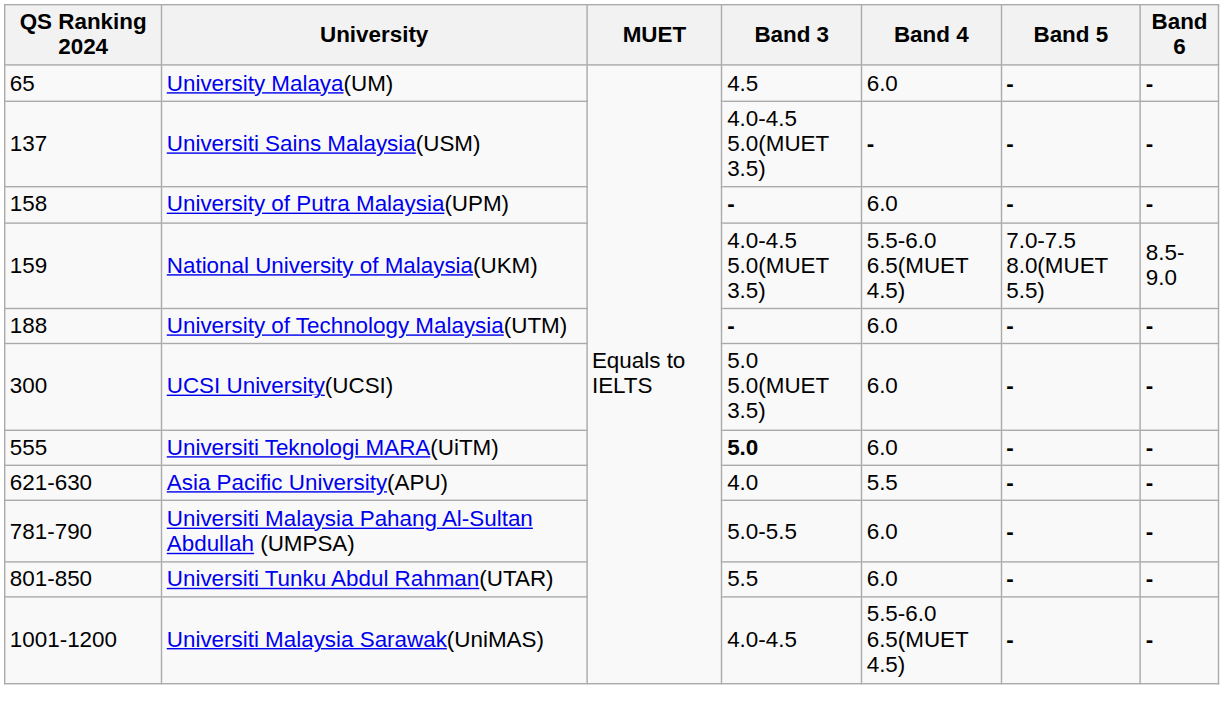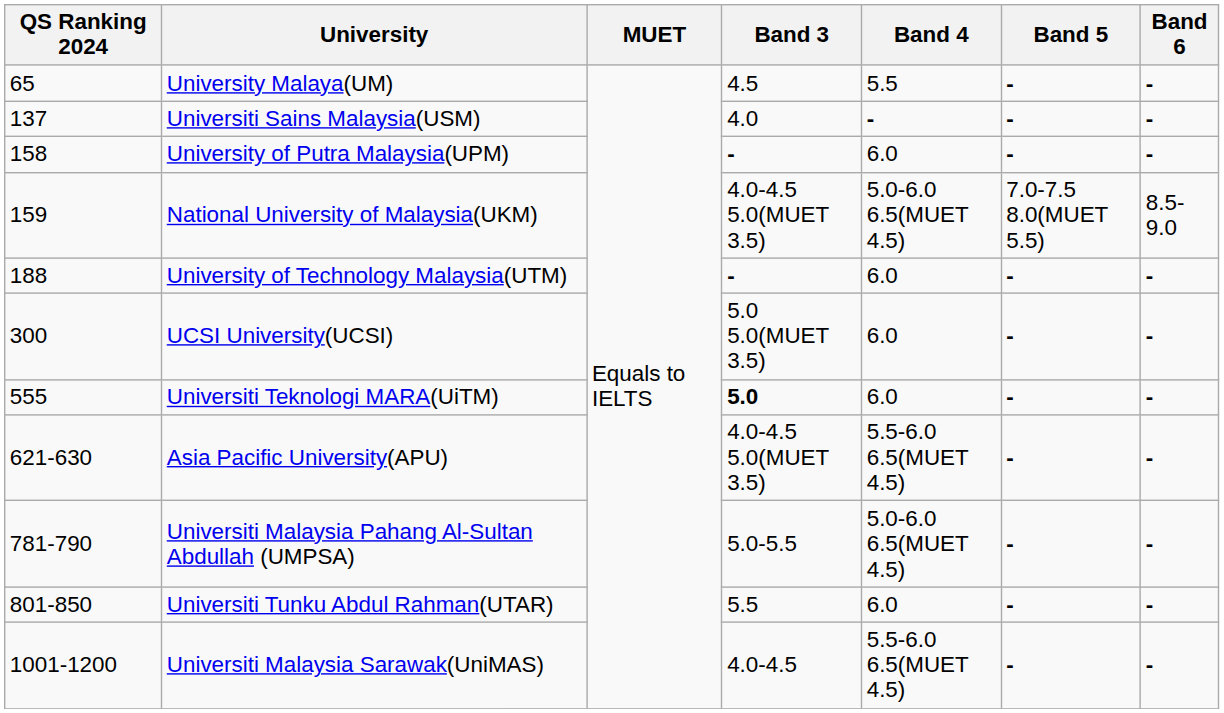 <table class="wikitable">
 <tr>
 <th>QS Ranking 2024</th>
 <th>University</th>
 <th>MUET</th>
 <th>Band 3</th>
 <th>Band 4</th>
 <th>Band 5</th>
 <th>Band 6</th>
 </tr>
 <tr>
 <td>65</td>
 <td><a href='#'>University Malaya</a>(UM)</td>
 <td rowspan="21">Equals to IELTS</td>
 <td>4.5</td>
-<td>6.0</td>
+<td>5.5</td>
 <td><strong>-</strong></td>
 <td><strong>-</strong></td>
 </tr>
 <tr>
 <td>137</td>
 <td><a href='#'>Universiti Sains Malaysia</a>(USM)</td>
-<td>4.0-4.5<br>5.0(MUET 3.5)</td>
+<td>4.0</td>
 <td><strong>-</strong></td>
 <td><strong>-</strong></td>
 <td><strong>-</strong></td>
 </tr>
 <tr>
 <td>158</td>
 <td><a href='#'>University of Putra Malaysia</a>(UPM)</td>
 <td><strong>-</strong></td>
 <td>6.0</td>
 <td><strong>-</strong></td>
 <td><strong>-</strong></td>
 </tr>
 <tr>
 <td>159</td>
 <td><a href='#'>National University of Malaysia</a>(UKM)</td>
 <td>4.0-4.5<br>5.0(MUET 3.5)</td>
-<td>5.5-6.0<br>6.5(MUET 4.5)</td>
+<td>5.0-6.0<br>6.5(MUET 4.5)</td>
 <td>7.0-7.5<br>8.0(MUET 5.5)</td>
 <td>8.5-9.0</td>
 </tr>
 <tr>
 <td>188</td>
 <td><a href='#'>University of Technology Malaysia</a>(UTM)</td>
 <td><strong>-</strong></td>
 <td>6.0</td>
 <td><strong>-</strong></td>
 <td><strong>-</strong></td>
 </tr>
 <tr>
 <td>300</td>
 <td><a href='#'>UCSI University</a>(UCSI)</td>
 <td>5.0<br>5.0(MUET 3.5)</td>
 <td>6.0</td>
 <td><strong>-</strong></td>
 <td><strong>-</strong></td>
 </tr>
 <tr>
 <td>555</td>
 <td><a href='#'>Universiti Teknologi MARA</a>(UiTM)</td>
 <td><strong>5.0</strong></td>
 <td>6.0</td>
 <td><strong>-</strong></td>
 <td><strong>-</strong></td>
 </tr>
 <tr>
 <td>621-630</td>
 <td><a href='#'>Asia Pacific University</a>(APU)</td>
-<td>4.0</td>
-<td>5.5</td>
+<td>4.0-4.5<br>5.0(MUET 3.5)</td>
+<td>5.5-6.0<br>6.5(MUET 4.5)</td>
 <td><strong>-</strong></td>
 <td><strong>-</strong></td>
 </tr>
 <tr>
 <td>781-790</td>
 <td><a href='#'>Universiti Malaysia Pahang Al-Sultan Abdullah</a> (UMPSA)</td>
 <td>5.0-5.5</td>
-<td>6.0</td>
+<td>5.0-6.0<br>6.5(MUET 4.5)</td>
 <td><strong>-</strong></td>
 <td><strong>-</strong></td>
 </tr>
 <tr>
 <td>801-850</td>
 <td><a href='#'>Universiti Tunku Abdul Rahman</a>(UTAR)</td>
 <td>5.5</td>
 <td>6.0</td>
 <td><strong>-</strong></td>
 <td><strong>-</strong></td>
 </tr>
 <tr>
 <td>1001-1200</td>
 <td><a href='#'>Universiti Malaysia Sarawak</a>(UniMAS)</td>
 <td>4.0-4.5</td>
 <td>5.5-6.0<br>6.5(MUET 4.5)</td>
 <td><strong>-</strong></td>
 <td><strong>-</strong></td>
 </tr>
 </table>
